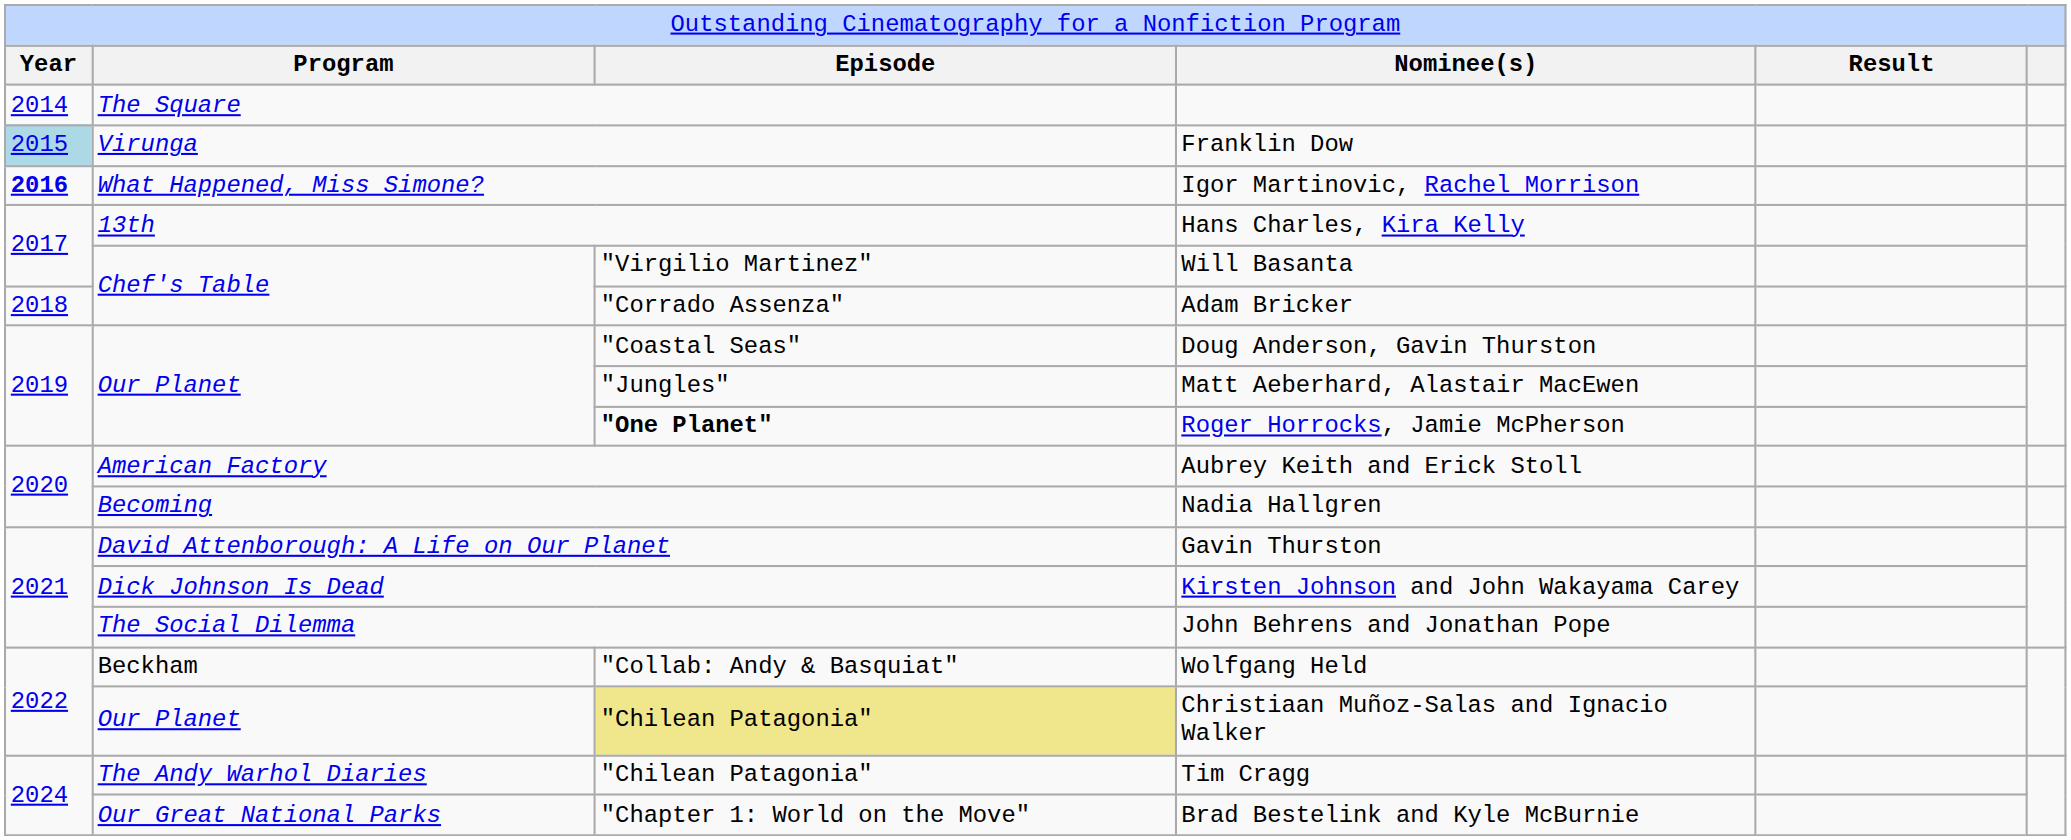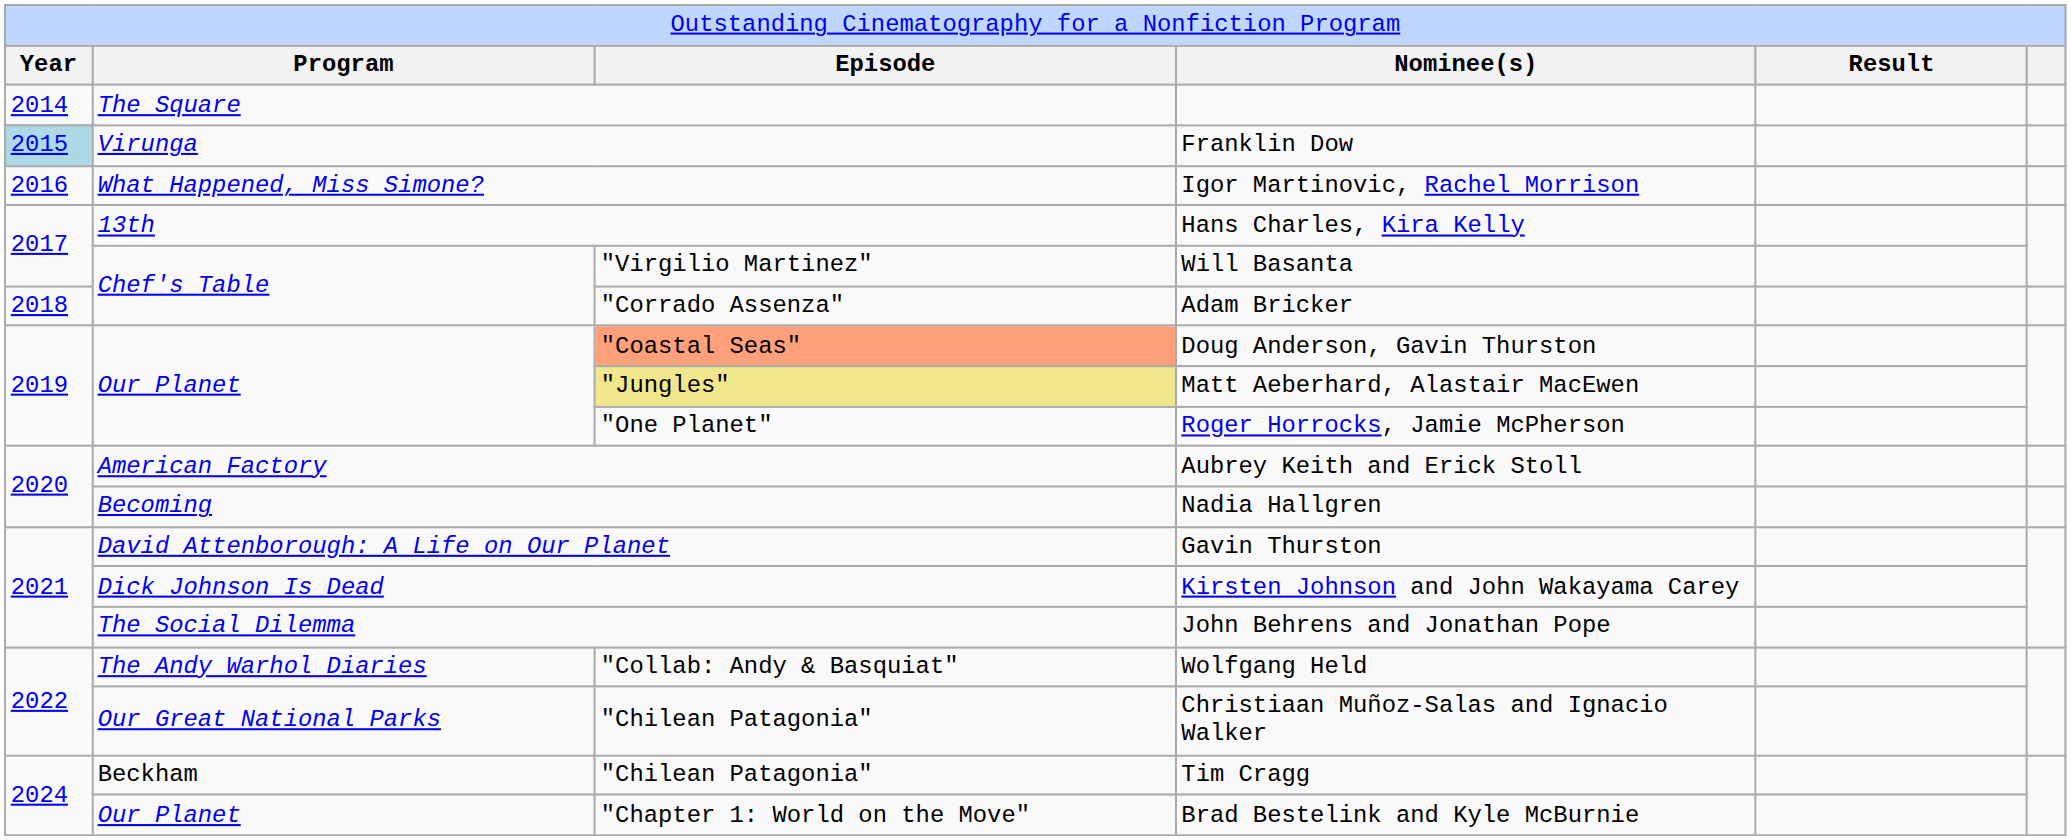 <table class="wikitable plainrowheaders" style="font-size: 90%" width=80%>
 <tr --- bgcolor="#bfd7ff">
 <td colspan=6 align=center><a href='#'>Outstanding Cinematography for a Nonfiction Program</a></td>
 </tr>
 <tr --- bgcolor="#bfd7ff">
 <th scope="col" style="width:1%;">Year</th>
 <th scope="col" style="width:13%;">Program</th>
 <th scope="col" style="width:15%;">Episode</th>
 <th scope="col" style="width:15%;">Nominee(s)</th>
 <th scope="col" style="width:7%;">Result</th>
 <th scope="col" style="width:1%;"></th>
 </tr>
 <tr>
 <td><a href='#'>2014</a></td>
 <td colspan="2"><em><a href='#'>The Square</a></em></td>
 <td></td>
 <td></td>
 <td></td>
 </tr>
 <tr>
 <td style="background: lightblue;"><a href='#'>2015</a></td>
 <td colspan="2"><em><a href='#'>Virunga</a></em></td>
 <td>Franklin Dow</td>
 <td></td>
 <td></td>
 </tr>
 <tr>
-<td><strong><a href='#'>2016</a></strong></td>
+<td><a href='#'>2016</a></td>
 <td colspan="2"><em><a href='#'>What Happened, Miss Simone?</a></em></td>
 <td>Igor Martinovic, <a href='#'>Rachel Morrison</a></td>
 <td></td>
 <td></td>
 </tr>
 <tr>
 <td rowspan="2"><a href='#'>2017</a></td>
 <td colspan="2"><em><a href='#'>13th</a></em></td>
 <td>Hans Charles, <a href='#'>Kira Kelly</a></td>
 <td></td>
 <td rowspan="2"></td>
 </tr>
 <tr>
 <td rowspan="2"><em><a href='#'>Chef's Table</a></em></td>
 <td>"Virgilio Martinez"</td>
 <td>Will Basanta</td>
 <td></td>
 </tr>
 <tr>
 <td><a href='#'>2018</a></td>
 <td>"Corrado Assenza"</td>
 <td>Adam Bricker</td>
 <td></td>
 <td></td>
 </tr>
 <tr>
 <td rowspan="3"><a href='#'>2019</a></td>
 <td rowspan="3"><em><a href='#'>Our Planet</a></em></td>
-<td>"Coastal Seas"</td>
+<td style="background: lightsalmon;">"Coastal Seas"</td>
 <td>Doug Anderson, Gavin Thurston</td>
 <td></td>
 <td rowspan="3"></td>
 </tr>
 <tr>
-<td>"Jungles"</td>
+<td style="background: khaki;">"Jungles"</td>
 <td>Matt Aeberhard, Alastair MacEwen</td>
 <td></td>
 </tr>
 <tr>
-<td><strong>"One Planet"</strong></td>
+<td>"One Planet"</td>
 <td><a href='#'>Roger Horrocks</a>, Jamie McPherson</td>
 <td></td>
 </tr>
 <tr>
 <td rowspan="2"><a href='#'>2020</a></td>
 <td colspan="2"><em><a href='#'>American Factory</a></em></td>
 <td>Aubrey Keith and Erick Stoll</td>
 <td></td>
 <td></td>
 </tr>
 <tr>
 <td colspan="2"><em><a href='#'>Becoming</a></em></td>
 <td>Nadia Hallgren</td>
 <td></td>
 <td></td>
 </tr>
 <tr>
 <td rowspan="3"><a href='#'>2021</a></td>
 <td colspan="2"><em><a href='#'>David Attenborough: A Life on Our Planet</a></em></td>
 <td>Gavin Thurston</td>
 <td></td>
 <td rowspan="3"></td>
 </tr>
 <tr>
 <td colspan="2"><em><a href='#'>Dick Johnson Is Dead</a></em></td>
 <td><a href='#'>Kirsten Johnson</a> and John Wakayama Carey</td>
 <td></td>
 </tr>
 <tr>
 <td colspan="2"><em><a href='#'>The Social Dilemma</a></em></td>
 <td>John Behrens and Jonathan Pope</td>
 <td></td>
 </tr>
 <tr>
 <td rowspan="2"><a href='#'>2022</a></td>
-<td>Beckham</td>
+<td><em><a href='#'>The Andy Warhol Diaries</a></em></td>
 <td>"Collab: Andy & Basquiat"</td>
 <td>Wolfgang Held</td>
 <td></td>
 <td rowspan="2"></td>
 </tr>
 <tr>
-<td><em><a href='#'>Our Planet</a></em></td>
-<td style="background: khaki;">"Chilean Patagonia"</td>
+<td><em><a href='#'>Our Great National Parks</a></em></td>
+<td>"Chilean Patagonia"</td>
 <td>Christiaan Muñoz-Salas and Ignacio Walker</td>
 <td></td>
 </tr>
 <tr>
 <td rowspan="2"><a href='#'>2024</a></td>
-<td><em><a href='#'>The Andy Warhol Diaries</a></em></td>
+<td>Beckham</td>
 <td>"Chilean Patagonia"</td>
 <td>Tim Cragg</td>
 <td></td>
 <td rowspan="2"></td>
 </tr>
 <tr>
-<td><em><a href='#'>Our Great National Parks</a></em></td>
+<td><em><a href='#'>Our Planet</a></em></td>
 <td>"Chapter 1: World on the Move"</td>
 <td>Brad Bestelink and Kyle McBurnie</td>
 <td></td>
 </tr>
 </table>
